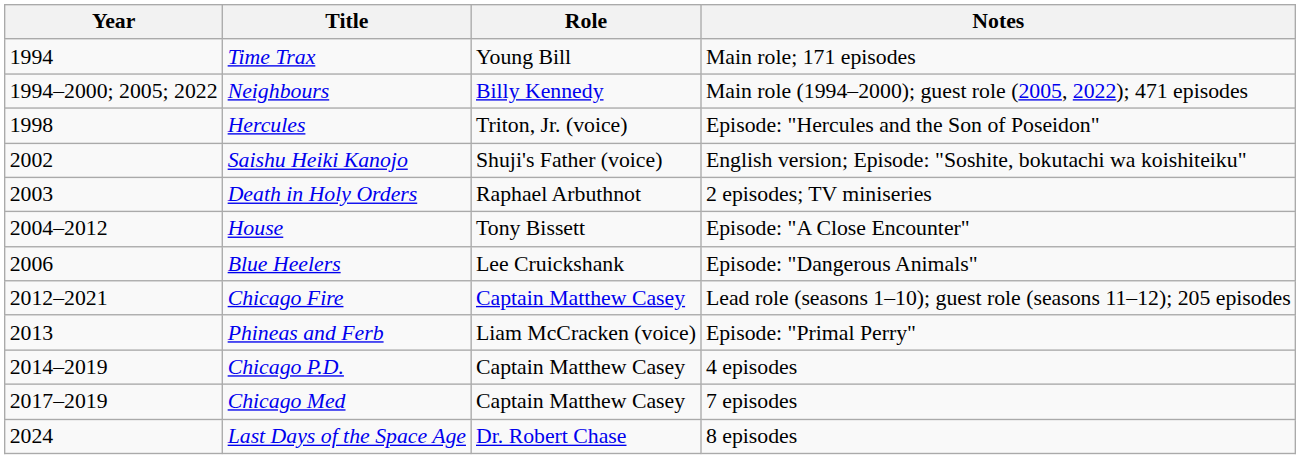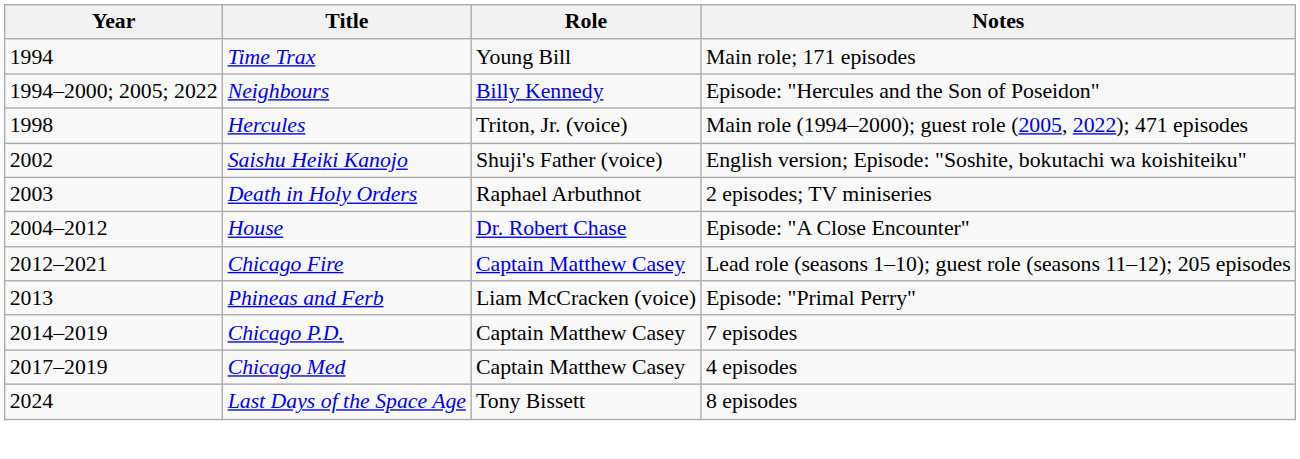 <table class="wikitable plainrowheaders">
 <tr>
 <th scope="col">Year</th>
 <th scope="col">Title</th>
 <th scope="col">Role</th>
 <th scope="col" class="unsortable">Notes</th>
 </tr>
 <tr>
 <td>1994</td>
 <td><em><a href='#'>Time Trax</a></em></td>
 <td>Young Bill</td>
 <td>Main role; 171 episodes</td>
 </tr>
 <tr>
 <td>1994–2000; 2005; 2022</td>
 <td><em><a href='#'>Neighbours</a></em></td>
 <td><a href='#'>Billy Kennedy</a></td>
-<td>Main role (1994–2000); guest role (<a href='#'>2005</a>, <a href='#'>2022</a>); 471 episodes</td>
+<td>Episode: "Hercules and the Son of Poseidon"</td>
 </tr>
 <tr>
 <td>1998</td>
 <td><em><a href='#'>Hercules</a></em></td>
 <td>Triton, Jr. (voice)</td>
-<td>Episode: "Hercules and the Son of Poseidon"</td>
+<td>Main role (1994–2000); guest role (<a href='#'>2005</a>, <a href='#'>2022</a>); 471 episodes</td>
 </tr>
 <tr>
 <td>2002</td>
 <td><em><a href='#'>Saishu Heiki Kanojo</a></em></td>
 <td>Shuji's Father (voice)</td>
 <td>English version; Episode: "Soshite, bokutachi wa koishiteiku"</td>
 </tr>
 <tr>
 <td>2003</td>
 <td><em><a href='#'>Death in Holy Orders</a></em></td>
 <td>Raphael Arbuthnot</td>
 <td>2 episodes; TV miniseries</td>
 </tr>
 <tr>
 <td>2004–2012</td>
 <td><em><a href='#'>House</a></em></td>
-<td>Tony Bissett</td>
+<td><a href='#'>Dr. Robert Chase</a></td>
 <td>Episode: "A Close Encounter"</td>
-</tr>
-<tr>
-<td>2006</td>
-<td><em><a href='#'>Blue Heelers</a></em></td>
-<td>Lee Cruickshank</td>
-<td>Episode: "Dangerous Animals"</td>
 </tr>
 <tr>
 <td>2012–2021</td>
 <td><em><a href='#'>Chicago Fire</a></em></td>
 <td><a href='#'>Captain Matthew Casey</a></td>
 <td>Lead role (seasons 1–10); guest role (seasons 11–12); 205 episodes</td>
 </tr>
 <tr>
 <td>2013</td>
 <td><em><a href='#'>Phineas and Ferb</a></em></td>
 <td>Liam McCracken (voice)</td>
 <td>Episode: "Primal Perry"</td>
 </tr>
 <tr>
 <td>2014–2019</td>
 <td><em><a href='#'>Chicago P.D.</a></em></td>
 <td>Captain Matthew Casey</td>
-<td>4 episodes</td>
+<td>7 episodes</td>
 </tr>
 <tr>
 <td>2017–2019</td>
 <td><em><a href='#'>Chicago Med</a></em></td>
 <td>Captain Matthew Casey</td>
-<td>7 episodes</td>
+<td>4 episodes</td>
 </tr>
 <tr>
 <td>2024</td>
 <td><em><a href='#'>Last Days of the Space Age</a></em></td>
-<td><a href='#'>Dr. Robert Chase</a></td>
+<td>Tony Bissett</td>
 <td>8 episodes</td>
 </tr>
 </table>
